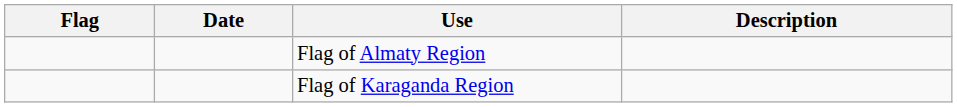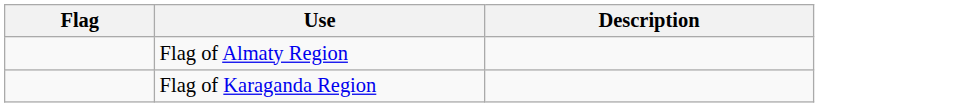 <table class="wikitable">
 <tr>
 <th width="110">Flag</th>
-<th width="100">Date</th>
 <th width="250">Use</th>
 <th width="250">Description</th>
 </tr>
 <tr>
-<td></td>
 <td></td>
 <td>Flag of <a href='#'>Almaty Region</a></td>
 <td></td>
 </tr>
 <tr>
 <td></td>
-<td></td>
 <td>Flag of <a href='#'>Karaganda Region</a></td>
 <td></td>
 </tr>
 </table>
